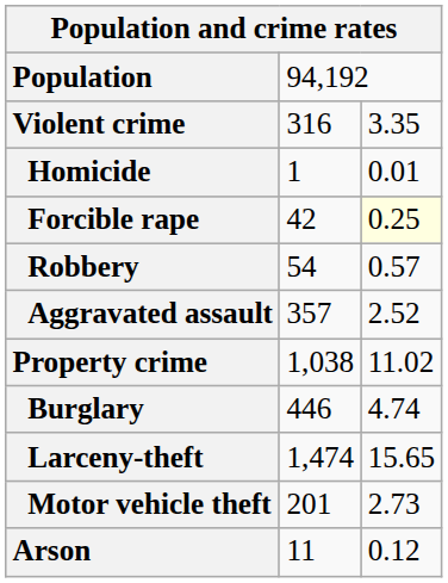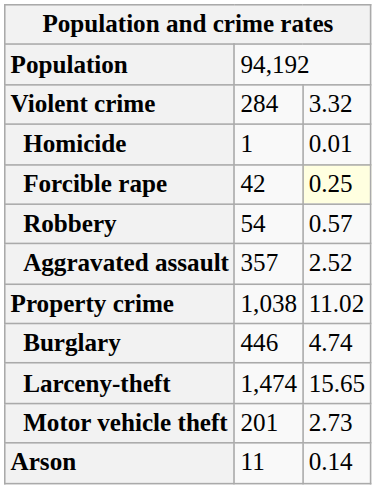 <table class="wikitable collapsible collapsed">
 <tr>
 <th colspan="3">Population and crime rates</th>
 </tr>
 <tr>
 <th scope="row" style="text-align: left;">Population</th>
 <td colspan="2">94,192</td>
 </tr>
 <tr>
 <th scope="row" style="text-align: left;">Violent crime</th>
-<td>316</td>
-<td>3.35</td>
+<td>284</td>
+<td>3.32</td>
 </tr>
 <tr>
 <th scope="row" style="text-align: left;">  Homicide</th>
 <td>1</td>
 <td>0.01</td>
 </tr>
 <tr>
 <th scope="row" style="text-align: left;">  Forcible rape</th>
 <td>42</td>
 <td style="background: lightyellow;">0.25</td>
 </tr>
 <tr>
 <th scope="row" style="text-align: left;">  Robbery</th>
 <td>54</td>
 <td>0.57</td>
 </tr>
 <tr>
 <th scope="row" style="text-align: left;">  Aggravated assault</th>
 <td>357</td>
 <td>2.52</td>
 </tr>
 <tr>
 <th scope="row" style="text-align: left;">Property crime</th>
 <td>1,038</td>
 <td>11.02</td>
 </tr>
 <tr>
 <th scope="row" style="text-align: left;">  Burglary</th>
 <td>446</td>
 <td>4.74</td>
 </tr>
 <tr>
 <th scope="row" style="text-align: left;">  Larceny-theft</th>
 <td>1,474</td>
 <td>15.65</td>
 </tr>
 <tr>
 <th scope="row" style="text-align: left;">  Motor vehicle theft</th>
 <td>201</td>
 <td>2.73</td>
 </tr>
 <tr>
 <th scope="row" style="text-align: left;">Arson</th>
 <td>11</td>
-<td>0.12</td>
+<td>0.14</td>
 </tr>
 </table>
